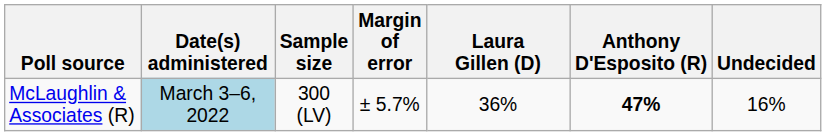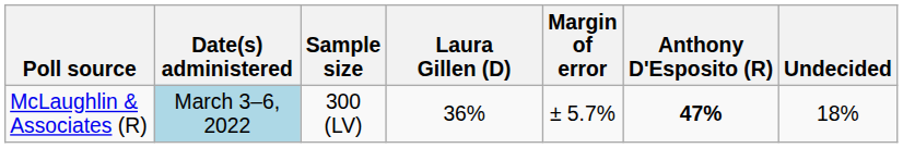 <table class="wikitable" style="font-size:90%;text-align:center;">
 <tr style="vertical-align:bottom">
 <th>Poll source</th>
 <th>Date(s)<br>administered</th>
 <th>Sample<br>size</th>
+<th style="width:100px;">Laura<br>Gillen (D)</th>
 <th>Margin<br>of error</th>
-<th style="width:100px;">Laura<br>Gillen (D)</th>
 <th style="width:100px;">Anthony<br>D'Esposito (R)</th>
 <th>Undecided</th>
 </tr>
 <tr>
 <td style="text-align:left;"><a href='#'>McLaughlin & Associates</a> (R)</td>
 <td style="background: lightblue;">March 3–6, 2022</td>
 <td>300 (LV)</td>
+<td>36%</td>
 <td>± 5.7%</td>
-<td>36%</td>
 <td><strong>47%</strong></td>
-<td>16%</td>
+<td>18%</td>
 </tr>
 </table>
